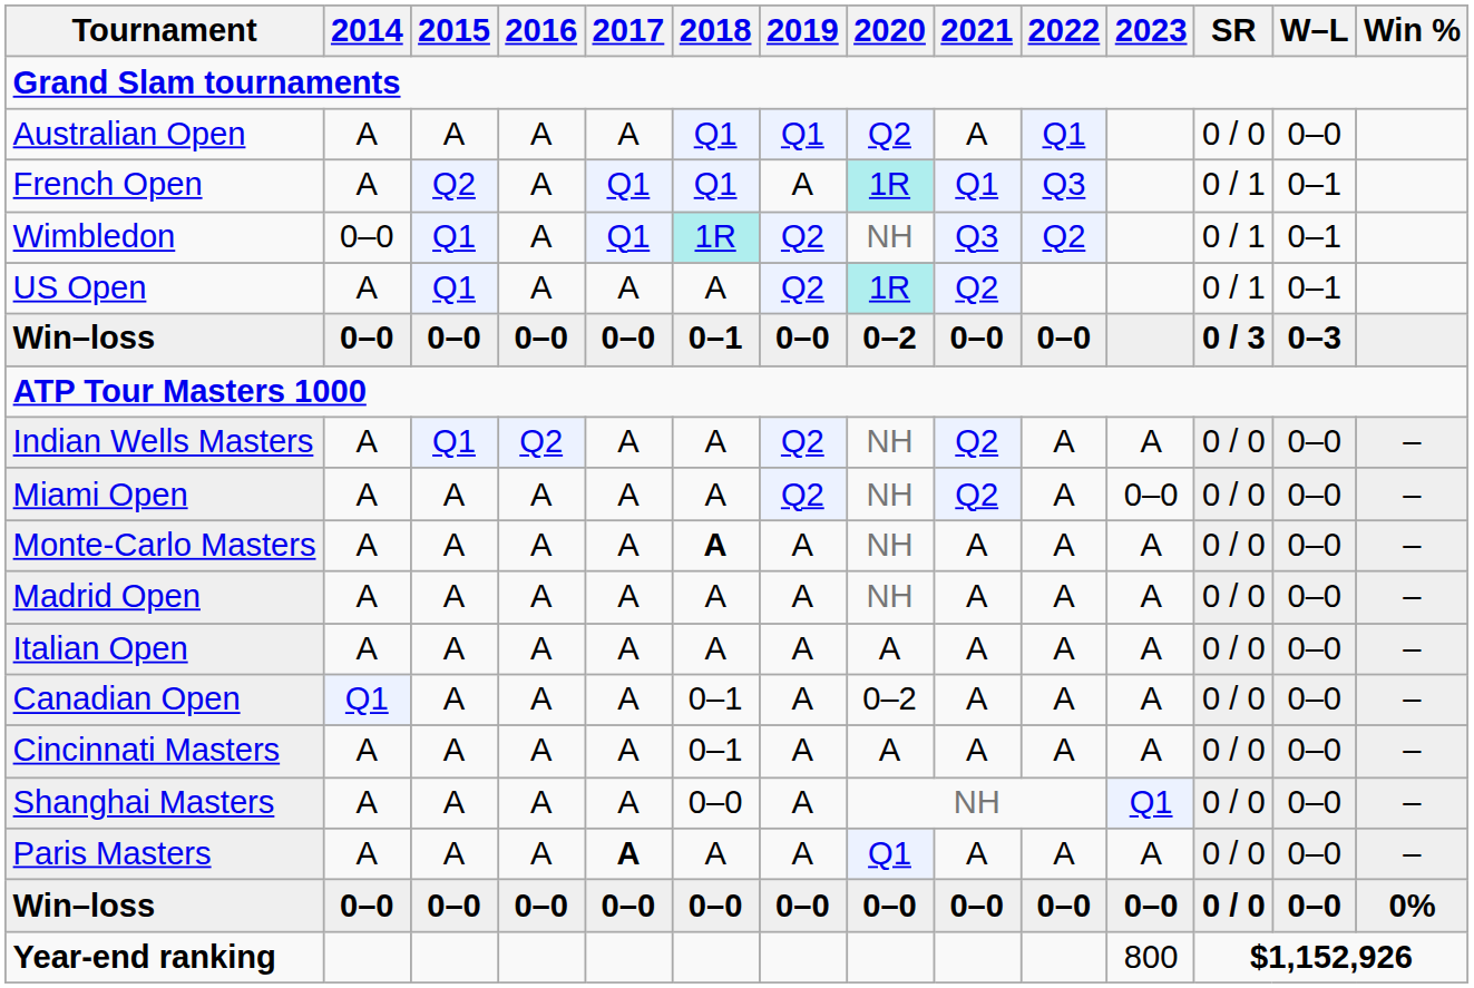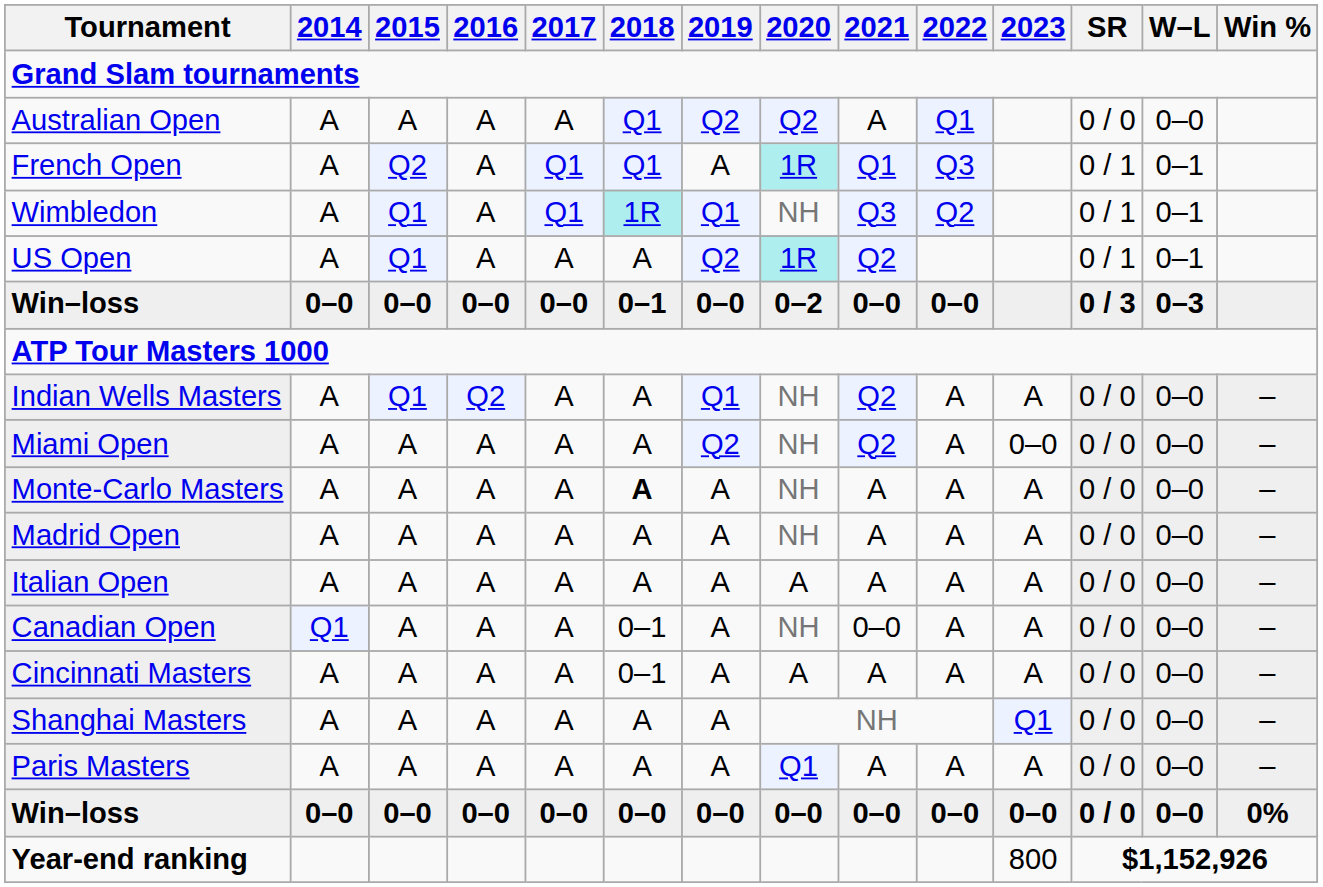 <table class=wikitable style=text-align:center>
 <tr>
 <th>Tournament</th>
 <th><a href='#'>2014</a></th>
 <th><a href='#'>2015</a></th>
 <th><a href='#'>2016</a></th>
 <th><a href='#'>2017</a></th>
 <th><a href='#'>2018</a></th>
 <th><a href='#'>2019</a></th>
 <th><a href='#'>2020</a></th>
 <th><a href='#'>2021</a></th>
 <th><a href='#'>2022</a></th>
 <th><a href='#'>2023</a></th>
 <th>SR</th>
 <th>W–L</th>
 <th>Win %</th>
 </tr>
 <tr>
 <td colspan="14" style="text-align:left"><a href='#'><strong>Grand Slam tournaments</strong></a></td>
 </tr>
 <tr>
 <td align=left><a href='#'>Australian Open</a></td>
 <td>A</td>
 <td>A</td>
 <td>A</td>
 <td>A</td>
 <td style=background:#ecf2ff><a href='#'>Q1</a></td>
-<td style=background:#ecf2ff><a href='#'>Q1</a></td>
+<td style=background:#ecf2ff><a href='#'>Q2</a></td>
 <td style=background:#ecf2ff><a href='#'>Q2</a></td>
 <td>A</td>
 <td style=background:#ecf2ff><a href='#'>Q1</a></td>
 <td></td>
 <td>0 / 0</td>
 <td>0–0</td>
 <td></td>
 </tr>
 <tr>
 <td align=left><a href='#'>French Open</a></td>
 <td>A</td>
 <td style=background:#ecf2ff><a href='#'>Q2</a></td>
 <td>A</td>
 <td style=background:#ecf2ff><a href='#'>Q1</a></td>
 <td style=background:#ecf2ff><a href='#'>Q1</a></td>
 <td>A</td>
 <td bgcolor=afeeee><a href='#'>1R</a></td>
 <td style=background:#ecf2ff><a href='#'>Q1</a></td>
 <td bgcolor=ecf2ff><a href='#'>Q3</a></td>
 <td></td>
 <td>0 / 1</td>
 <td>0–1</td>
 <td></td>
 </tr>
 <tr>
 <td align=left><a href='#'>Wimbledon</a></td>
-<td>0–0</td>
+<td>A</td>
 <td style=background:#ecf2ff><a href='#'>Q1</a></td>
 <td>A</td>
 <td style=background:#ecf2ff><a href='#'>Q1</a></td>
 <td bgcolor=afeeee><a href='#'>1R</a></td>
-<td style=background:#ecf2ff><a href='#'>Q2</a></td>
+<td style=background:#ecf2ff><a href='#'>Q1</a></td>
 <td style=color:#767676>NH</td>
 <td style=background:#ecf2ff><a href='#'>Q3</a></td>
 <td bgcolor=ecf2ff><a href='#'>Q2</a></td>
 <td></td>
 <td>0 / 1</td>
 <td>0–1</td>
 <td></td>
 </tr>
 <tr>
 <td align=left><a href='#'>US Open</a></td>
 <td>A</td>
 <td style=background:#ecf2ff><a href='#'>Q1</a></td>
 <td>A</td>
 <td>A</td>
 <td>A</td>
 <td style=background:#ecf2ff><a href='#'>Q2</a></td>
 <td bgcolor=afeeee><a href='#'>1R</a></td>
 <td style=background:#ecf2ff><a href='#'>Q2</a></td>
 <td></td>
 <td></td>
 <td>0 / 1</td>
 <td>0–1</td>
 <td></td>
 </tr>
 <tr style=font-weight:bold;background:#efefef>
 <td style=text-align:left>Win–loss</td>
 <td>0–0</td>
 <td>0–0</td>
 <td>0–0</td>
 <td>0–0</td>
 <td>0–1</td>
 <td>0–0</td>
 <td>0–2</td>
 <td>0–0</td>
 <td>0–0</td>
 <td></td>
 <td>0 / 3</td>
 <td>0–3</td>
 <td></td>
 </tr>
 <tr>
 <td colspan="14" style="text-align:left"><strong><a href='#'>ATP Tour Masters 1000</a></strong></td>
 </tr>
 <tr>
 <td bgcolor=efefef align=left><a href='#'>Indian Wells Masters</a></td>
 <td>A</td>
 <td style=background:#ecf2ff><a href='#'>Q1</a></td>
 <td style=background:#ecf2ff><a href='#'>Q2</a></td>
 <td>A</td>
 <td>A</td>
-<td style=background:#ecf2ff><a href='#'>Q2</a></td>
+<td style=background:#ecf2ff><a href='#'>Q1</a></td>
 <td colspan=1 style=color:#767676>NH</td>
 <td style=background:#ecf2ff><a href='#'>Q2</a></td>
 <td>A</td>
 <td>A</td>
 <td bgcolor=efefef>0 / 0</td>
 <td bgcolor=efefef>0–0</td>
 <td bgcolor=efefef>–</td>
 </tr>
 <tr>
 <td bgcolor=efefef align=left><a href='#'>Miami Open</a></td>
 <td>A</td>
 <td>A</td>
 <td>A</td>
 <td>A</td>
 <td>A</td>
 <td style=background:#ecf2ff><a href='#'>Q2</a></td>
 <td style=color:#767676>NH</td>
 <td style=background:#ecf2ff><a href='#'>Q2</a></td>
 <td>A</td>
 <td>0–0</td>
 <td bgcolor=efefef>0 / 0</td>
 <td bgcolor=efefef>0–0</td>
 <td bgcolor=efefef>–</td>
 </tr>
 <tr>
 <td bgcolor=efefef align=left><a href='#'>Monte-Carlo Masters</a></td>
 <td>A</td>
 <td>A</td>
 <td>A</td>
 <td>A</td>
 <td><strong>A</strong></td>
 <td>A</td>
 <td style=color:#767676>NH</td>
 <td>A</td>
 <td>A</td>
 <td>A</td>
 <td bgcolor=efefef>0 / 0</td>
 <td bgcolor=efefef>0–0</td>
 <td bgcolor=efefef>–</td>
 </tr>
 <tr>
 <td bgcolor=efefef align=left><a href='#'>Madrid Open</a></td>
 <td>A</td>
 <td>A</td>
 <td>A</td>
 <td>A</td>
 <td>A</td>
 <td>A</td>
 <td style=color:#767676>NH</td>
 <td>A</td>
 <td>A</td>
 <td>A</td>
 <td bgcolor=efefef>0 / 0</td>
 <td bgcolor=efefef>0–0</td>
 <td bgcolor=efefef>–</td>
 </tr>
 <tr>
 <td bgcolor=efefef align=left><a href='#'>Italian Open</a></td>
 <td>A</td>
 <td>A</td>
 <td>A</td>
 <td>A</td>
 <td>A</td>
 <td>A</td>
 <td>A</td>
 <td>A</td>
 <td>A</td>
 <td>A</td>
 <td bgcolor=efefef>0 / 0</td>
 <td bgcolor=efefef>0–0</td>
 <td bgcolor=efefef>–</td>
 </tr>
 <tr>
 <td bgcolor=efefef align=left><a href='#'>Canadian Open</a></td>
 <td style=background:#ecf2ff><a href='#'>Q1</a></td>
 <td>A</td>
 <td>A</td>
 <td>A</td>
 <td>0–1</td>
 <td>A</td>
-<td>0–2</td>
-<td>A</td>
+<td style=color:#767676>NH</td>
+<td>0–0</td>
 <td>A</td>
 <td>A</td>
 <td bgcolor=efefef>0 / 0</td>
 <td bgcolor=efefef>0–0</td>
 <td bgcolor=efefef>–</td>
 </tr>
 <tr>
 <td bgcolor=efefef align=left><a href='#'>Cincinnati Masters</a></td>
 <td>A</td>
 <td>A</td>
 <td>A</td>
 <td>A</td>
 <td>0–1</td>
 <td>A</td>
 <td>A</td>
 <td>A</td>
 <td>A</td>
 <td>A</td>
 <td bgcolor=efefef>0 /  0</td>
 <td bgcolor=efefef>0–0</td>
 <td bgcolor=efefef>–</td>
 </tr>
 <tr>
 <td bgcolor=efefef align=left><a href='#'>Shanghai Masters</a></td>
 <td>A</td>
 <td>A</td>
 <td>A</td>
 <td>A</td>
-<td>0–0</td>
+<td>A</td>
 <td>A</td>
 <td colspan="3" style="color:#767676">NH</td>
 <td style=background:#ecf2ff><a href='#'>Q1</a></td>
 <td bgcolor=efefef>0 / 0</td>
 <td bgcolor=efefef>0–0</td>
 <td bgcolor=efefef>–</td>
 </tr>
 <tr>
 <td bgcolor=efefef align=left><a href='#'>Paris Masters</a></td>
 <td>A</td>
 <td>A</td>
 <td>A</td>
-<td><strong>A</strong></td>
+<td>A</td>
 <td>A</td>
 <td>A</td>
 <td style=background:#ecf2ff><a href='#'>Q1</a></td>
 <td>A</td>
 <td>A</td>
 <td>A</td>
 <td bgcolor=efefef>0 / 0</td>
 <td bgcolor=efefef>0–0</td>
 <td bgcolor=efefef>–</td>
 </tr>
 <tr style=font-weight:bold;background:#efefef>
 <td style=text-align:left>Win–loss</td>
 <td>0–0</td>
 <td>0–0</td>
 <td>0–0</td>
 <td>0–0</td>
 <td>0–0</td>
 <td>0–0</td>
 <td>0–0</td>
 <td>0–0</td>
 <td>0–0</td>
 <td>0–0</td>
 <td>0 / 0</td>
 <td>0–0</td>
 <td>0%</td>
 </tr>
 <tr>
 <td align=left><strong>Year-end ranking</strong></td>
 <td></td>
 <td></td>
 <td></td>
 <td></td>
 <td></td>
 <td></td>
 <td></td>
 <td></td>
 <td></td>
 <td>800</td>
 <td colspan="3"><strong>$1,152,926</strong></td>
 </tr>
 </table>
